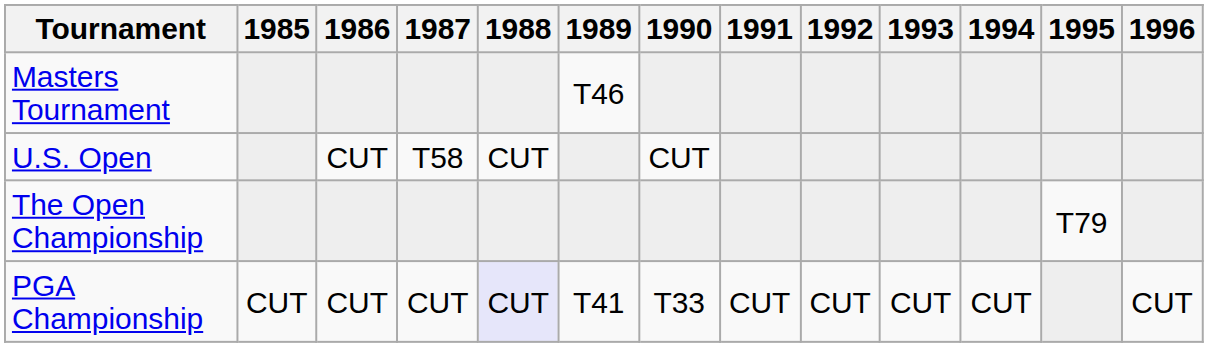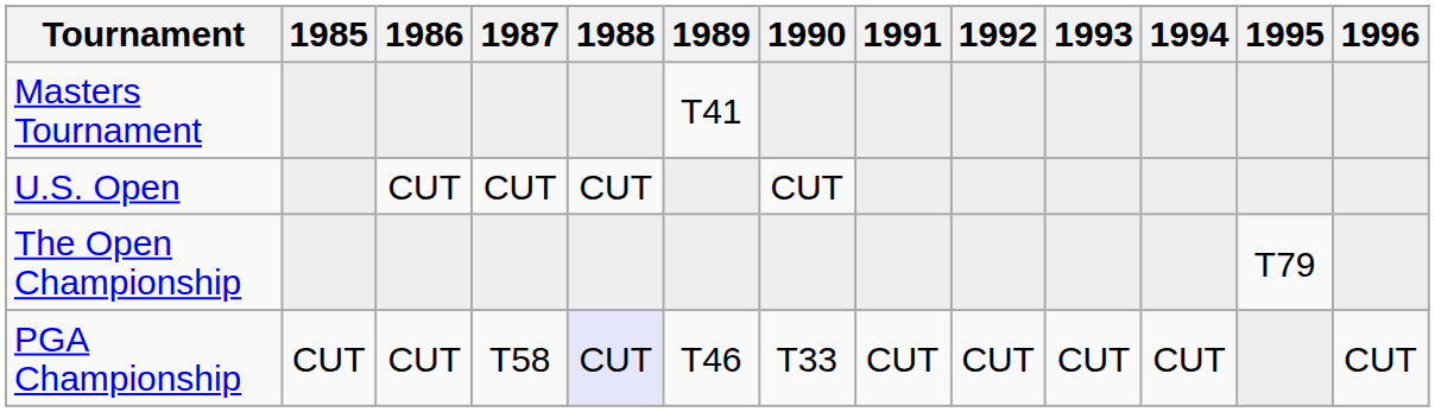 <table class="wikitable" style="font-size:95%;text-align:center;">
 <tr>
 <th>Tournament</th>
 <th>1985</th>
 <th>1986</th>
 <th>1987</th>
 <th>1988</th>
 <th>1989</th>
 <th>1990</th>
 <th>1991</th>
 <th>1992</th>
 <th>1993</th>
 <th>1994</th>
 <th>1995</th>
 <th>1996</th>
 </tr>
 <tr>
 <td align=left><a href='#'>Masters Tournament</a></td>
 <td style="background:#eeeeee;"></td>
 <td style="background:#eeeeee;"></td>
 <td style="background:#eeeeee;"></td>
 <td style="background:#eeeeee;"></td>
-<td>T46</td>
+<td>T41</td>
 <td style="background:#eeeeee;"></td>
 <td style="background:#eeeeee;"></td>
 <td style="background:#eeeeee;"></td>
 <td style="background:#eeeeee;"></td>
 <td style="background:#eeeeee;"></td>
 <td style="background:#eeeeee;"></td>
 <td style="background:#eeeeee;"></td>
 </tr>
 <tr>
 <td align=left><a href='#'>U.S. Open</a></td>
 <td style="background:#eeeeee;"></td>
 <td>CUT</td>
-<td>T58</td>
+<td>CUT</td>
 <td>CUT</td>
 <td style="background:#eeeeee;"></td>
 <td>CUT</td>
 <td style="background:#eeeeee;"></td>
 <td style="background:#eeeeee;"></td>
 <td style="background:#eeeeee;"></td>
 <td style="background:#eeeeee;"></td>
 <td style="background:#eeeeee;"></td>
 <td style="background:#eeeeee;"></td>
 </tr>
 <tr>
 <td align=left><a href='#'>The Open Championship</a></td>
 <td style="background:#eeeeee;"></td>
 <td style="background:#eeeeee;"></td>
 <td style="background:#eeeeee;"></td>
 <td style="background:#eeeeee;"></td>
 <td style="background:#eeeeee;"></td>
 <td style="background:#eeeeee;"></td>
 <td style="background:#eeeeee;"></td>
 <td style="background:#eeeeee;"></td>
 <td style="background:#eeeeee;"></td>
 <td style="background:#eeeeee;"></td>
 <td>T79</td>
 <td style="background:#eeeeee;"></td>
 </tr>
 <tr>
 <td align=left><a href='#'>PGA Championship</a></td>
 <td>CUT</td>
 <td>CUT</td>
-<td>CUT</td>
+<td>T58</td>
 <td style="background: lavender;">CUT</td>
-<td>T41</td>
+<td>T46</td>
 <td>T33</td>
 <td>CUT</td>
 <td>CUT</td>
 <td>CUT</td>
 <td>CUT</td>
 <td style="background:#eeeeee;"></td>
 <td>CUT</td>
 </tr>
 </table>
